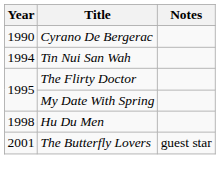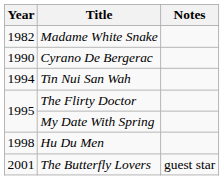 <table class="wikitable sortable">
 <tr>
 <th>Year</th>
 <th>Title</th>
 <th class="unsortable">Notes</th>
+</tr>
+<tr>
+<td>1982</td>
+<td><em>Madame White Snake</em><br></td>
+<td></td>
 </tr>
 <tr>
 <td>1990</td>
 <td><em>Cyrano De Bergerac</em><br></td>
 <td></td>
 </tr>
 <tr>
 <td>1994</td>
 <td><em>Tin Nui San Wah</em><br></td>
 <td></td>
 </tr>
 <tr>
 <td rowspan="2">1995</td>
 <td><em>The Flirty Doctor</em><br></td>
 <td></td>
 </tr>
 <tr>
 <td><em>My Date With Spring</em><br></td>
 <td></td>
 </tr>
 <tr>
 <td>1998</td>
 <td><em>Hu Du Men</em><br></td>
 <td></td>
 </tr>
 <tr>
 <td>2001</td>
 <td><em>The Butterfly Lovers</em><br></td>
 <td>guest star</td>
 </tr>
 </table>
